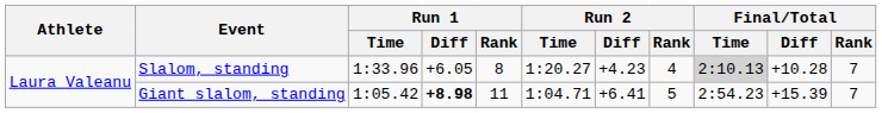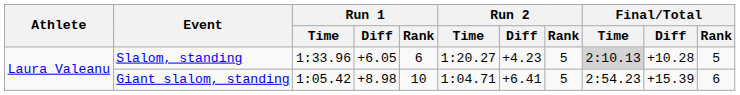 <table class="wikitable" style="font-size:100%">
 <tr>
 <th rowspan="2">Athlete</th>
 <th rowspan="2">Event</th>
 <th colspan="3">Run 1</th>
 <th colspan="3">Run 2</th>
 <th colspan="3">Final/Total</th>
 </tr>
 <tr>
 <th>Time</th>
 <th>Diff</th>
 <th>Rank</th>
 <th>Time</th>
 <th>Diff</th>
 <th>Rank</th>
 <th>Time</th>
 <th>Diff</th>
 <th>Rank</th>
 </tr>
 <tr>
 <td rowspan=2><a href='#'>Laura Valeanu</a></td>
 <td><a href='#'>Slalom, standing</a></td>
 <td align="center">1:33.96</td>
 <td align="center">+6.05</td>
-<td align="center">8</td>
+<td align="center">6</td>
 <td align="center">1:20.27</td>
 <td align="center">+4.23</td>
-<td align="center">4</td>
+<td align="center">5</td>
 <td align="center" style="background: lightgrey;">2:10.13</td>
 <td align="center">+10.28</td>
-<td align="center">7</td>
+<td align="center">5</td>
 </tr>
 <tr>
 <td><a href='#'>Giant slalom, standing</a></td>
 <td align="center">1:05.42</td>
-<td align="center"><strong>+8.98</strong></td>
-<td align="center">11</td>
+<td align="center">+8.98</td>
+<td align="center">10</td>
 <td align="center">1:04.71</td>
 <td align="center">+6.41</td>
 <td align="center">5</td>
 <td align="center">2:54.23</td>
 <td align="center">+15.39</td>
-<td align="center">7</td>
+<td align="center">6</td>
 </tr>
 </table>
